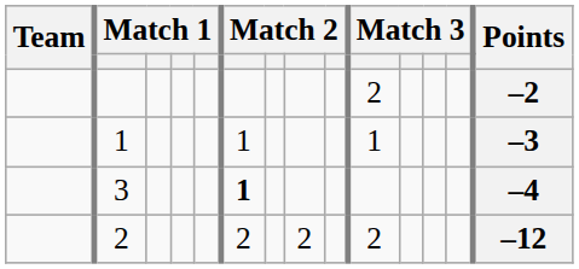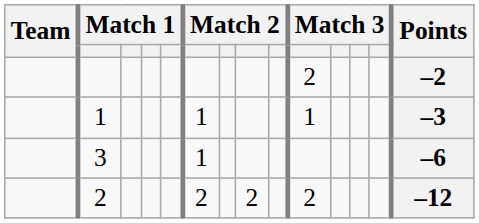 <table class="wikitable sortable" style="text-align:center;">
 <tr>
 <th rowspan=2>Team</th>
 <th colspan=4 style="border-left:3px solid gray">Match 1</th>
 <th colspan=4 style="border-left:3px solid gray">Match 2</th>
 <th colspan=4 style="border-left:3px solid gray">Match 3</th>
 <th rowspan=2 style="border-left:3px solid gray">Points</th>
 </tr>
 <tr>
 <th style="border-left:3px solid gray"></th>
 <th></th>
 <th></th>
 <th></th>
 <th style="border-left:3px solid gray"></th>
 <th></th>
 <th></th>
 <th></th>
 <th style="border-left:3px solid gray"></th>
 <th></th>
 <th></th>
 <th></th>
 </tr>
 <tr>
 <td align=left></td>
 <td style="border-left:3px solid gray"></td>
 <td></td>
 <td></td>
 <td></td>
 <td style="border-left:3px solid gray"></td>
 <td></td>
 <td></td>
 <td></td>
 <td style="border-left:3px solid gray">2</td>
 <td></td>
 <td></td>
 <td></td>
 <th style="border-left:3px solid gray">–2</th>
 </tr>
 <tr>
 <td align=left></td>
 <td style="border-left:3px solid gray">1</td>
 <td></td>
 <td></td>
 <td></td>
 <td style="border-left:3px solid gray">1</td>
 <td></td>
 <td></td>
 <td></td>
 <td style="border-left:3px solid gray">1</td>
 <td></td>
 <td></td>
 <td></td>
 <th style="border-left:3px solid gray">–3</th>
 </tr>
 <tr>
 <td align=left></td>
 <td style="border-left:3px solid gray">3</td>
 <td></td>
 <td></td>
 <td></td>
-<td style="border-left:3px solid gray"><strong>1</strong></td>
+<td style="border-left:3px solid gray">1</td>
 <td></td>
 <td></td>
 <td></td>
 <td style="border-left:3px solid gray"></td>
 <td></td>
 <td></td>
 <td></td>
-<th style="border-left:3px solid gray">–4</th>
+<th style="border-left:3px solid gray">–6</th>
 </tr>
 <tr>
 <td align=left></td>
 <td style="border-left:3px solid gray">2</td>
 <td></td>
 <td></td>
 <td></td>
 <td style="border-left:3px solid gray">2</td>
 <td></td>
 <td>2</td>
 <td></td>
 <td style="border-left:3px solid gray">2</td>
 <td></td>
 <td></td>
 <td></td>
 <th style="border-left:3px solid gray">–12</th>
 </tr>
 </table>
